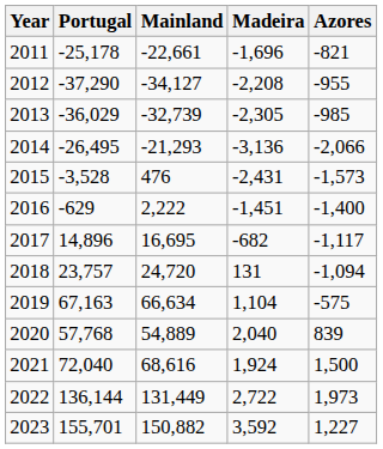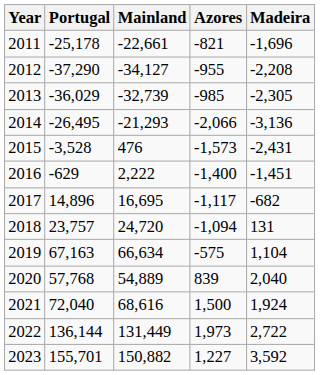 <table class="wikitable sortable">
 <tr>
 <th>Year</th>
 <th>Portugal</th>
 <th>Mainland</th>
+<th>Azores</th>
 <th>Madeira</th>
-<th>Azores</th>
 </tr>
 <tr>
 <td>2011</td>
 <td>-25,178</td>
 <td>-22,661</td>
+<td>-821</td>
 <td>-1,696</td>
-<td>-821</td>
 </tr>
 <tr>
 <td>2012</td>
 <td>-37,290</td>
 <td>-34,127</td>
+<td>-955</td>
 <td>-2,208</td>
-<td>-955</td>
 </tr>
 <tr>
 <td>2013</td>
 <td>-36,029</td>
 <td>-32,739</td>
+<td>-985</td>
 <td>-2,305</td>
-<td>-985</td>
 </tr>
 <tr>
 <td>2014</td>
 <td>-26,495</td>
 <td>-21,293</td>
+<td>-2,066</td>
 <td>-3,136</td>
-<td>-2,066</td>
 </tr>
 <tr>
 <td>2015</td>
 <td>-3,528</td>
 <td>476</td>
+<td>-1,573</td>
 <td>-2,431</td>
-<td>-1,573</td>
 </tr>
 <tr>
 <td>2016</td>
 <td>-629</td>
 <td>2,222</td>
+<td>-1,400</td>
 <td>-1,451</td>
-<td>-1,400</td>
 </tr>
 <tr>
 <td>2017</td>
 <td>14,896</td>
 <td>16,695</td>
+<td>-1,117</td>
 <td>-682</td>
-<td>-1,117</td>
 </tr>
 <tr>
 <td>2018</td>
 <td>23,757</td>
 <td>24,720</td>
+<td>-1,094</td>
 <td>131</td>
-<td>-1,094</td>
 </tr>
 <tr>
 <td>2019</td>
 <td>67,163</td>
 <td>66,634</td>
+<td>-575</td>
 <td>1,104</td>
-<td>-575</td>
 </tr>
 <tr>
 <td>2020</td>
 <td>57,768</td>
 <td>54,889</td>
+<td>839</td>
 <td>2,040</td>
-<td>839</td>
 </tr>
 <tr>
 <td>2021</td>
 <td>72,040</td>
 <td>68,616</td>
+<td>1,500</td>
 <td>1,924</td>
-<td>1,500</td>
 </tr>
 <tr>
 <td>2022</td>
 <td>136,144</td>
 <td>131,449</td>
+<td>1,973</td>
 <td>2,722</td>
-<td>1,973</td>
 </tr>
 <tr>
 <td>2023</td>
 <td>155,701</td>
 <td>150,882</td>
+<td>1,227</td>
 <td>3,592</td>
-<td>1,227</td>
 </tr>
 </table>
